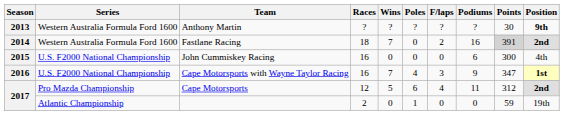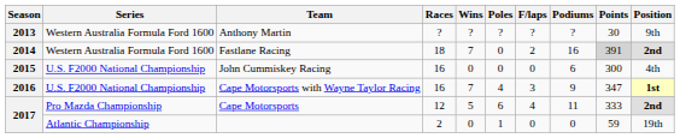 <table class="wikitable" style="font-size: 90%; text-align:center">
 <tr>
 <th>Season</th>
 <th>Series</th>
 <th>Team</th>
 <th>Races</th>
 <th>Wins</th>
 <th>Poles</th>
 <th>F/laps</th>
 <th>Podiums</th>
 <th>Points</th>
 <th>Position</th>
 </tr>
 <tr>
 <th>2013</th>
 <td align=left>Western Australia Formula Ford 1600</td>
 <td align=left>Anthony Martin</td>
 <td>?</td>
 <td>?</td>
 <td>?</td>
 <td>?</td>
 <td>?</td>
 <td>30</td>
-<td><strong>9th</strong></td>
+<td>9th</td>
 </tr>
 <tr>
 <th>2014</th>
 <td align=left>Western Australia Formula Ford 1600</td>
 <td align=left>Fastlane Racing</td>
 <td>18</td>
 <td>7</td>
 <td>0</td>
 <td>2</td>
 <td>16</td>
 <td style="background: lightgrey;">391</td>
 <td align="center" style="background:#dfdfdf;"><strong>2nd</strong></td>
 </tr>
 <tr>
 <th>2015</th>
 <td align=left><a href='#'>U.S. F2000 National Championship</a></td>
 <td align=left>John Cummiskey Racing</td>
 <td>16</td>
 <td>0</td>
 <td>0</td>
 <td>0</td>
 <td>6</td>
 <td>300</td>
 <td>4th</td>
 </tr>
 <tr>
 <th>2016</th>
 <td align=left><a href='#'>U.S. F2000 National Championship</a></td>
 <td align=left><a href='#'>Cape Motorsports</a> with <a href='#'>Wayne Taylor Racing</a></td>
 <td>16</td>
 <td>7</td>
 <td>4</td>
 <td>3</td>
 <td>9</td>
 <td>347</td>
 <td style="background:#FFFFBF;"><strong>1st</strong></td>
 </tr>
 <tr>
 <th rowspan="2">2017</th>
 <td align=left><a href='#'>Pro Mazda Championship</a></td>
 <td align=left><a href='#'>Cape Motorsports</a></td>
 <td>12</td>
 <td>5</td>
 <td>6</td>
 <td>4</td>
 <td>11</td>
-<td>312</td>
+<td>333</td>
 <td align="center" style="background:#dfdfdf;"><strong>2nd</strong></td>
 </tr>
 <tr>
 <td align=left><a href='#'>Atlantic Championship</a></td>
 <td align=left></td>
 <td>2</td>
 <td>0</td>
 <td>1</td>
 <td>0</td>
 <td>0</td>
 <td>59</td>
 <td>19th</td>
 </tr>
 </table>
